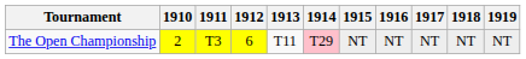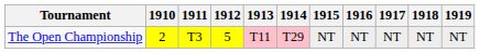 <table class="wikitable" style="font-size:95%;text-align:center;">
 <tr>
 <th>Tournament</th>
 <th>1910</th>
 <th>1911</th>
 <th>1912</th>
 <th>1913</th>
 <th>1914</th>
 <th>1915</th>
 <th>1916</th>
 <th>1917</th>
 <th>1918</th>
 <th>1919</th>
 </tr>
 <tr>
 <td align=left><a href='#'>The Open Championship</a></td>
 <td style="background:yellow;">2</td>
 <td style="background:yellow;">T3</td>
-<td style="background:yellow;">6</td>
-<td>T11</td>
+<td style="background:yellow;">5</td>
+<td style="background: pink;">T11</td>
 <td style="background: pink;">T29</td>
 <td style="background:#eeeeee;">NT</td>
 <td style="background:#eeeeee;">NT</td>
 <td style="background:#eeeeee;">NT</td>
 <td style="background:#eeeeee;">NT</td>
 <td style="background:#eeeeee;">NT</td>
 </tr>
 </table>
